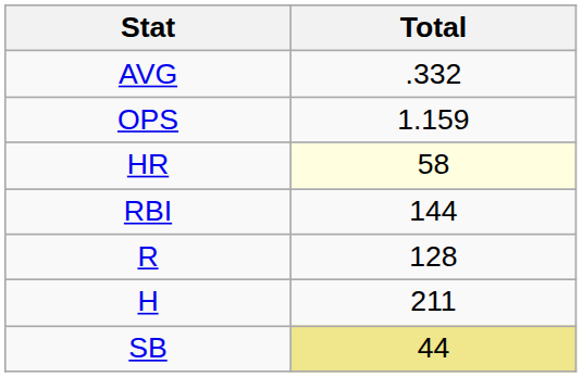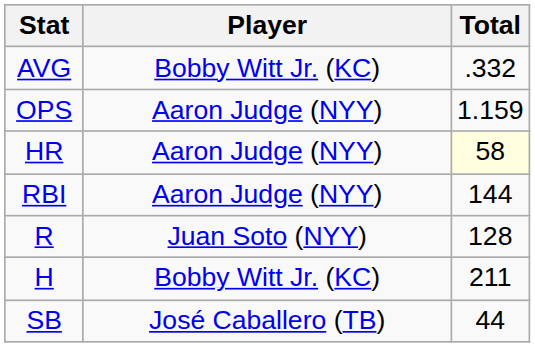 <table class="wikitable" style="text-align:center;">
 <tr>
 <th style="width:15%;">Stat</th>
+<th>Player</th>
 <th style="width:15%;">Total</th>
 </tr>
 <tr>
 <td><a href='#'>AVG</a></td>
+<td><a href='#'>Bobby Witt Jr.</a> (<a href='#'>KC</a>)</td>
 <td>.332</td>
 </tr>
 <tr>
 <td><a href='#'>OPS</a></td>
+<td><a href='#'>Aaron Judge</a> (<a href='#'>NYY</a>)</td>
 <td>1.159</td>
 </tr>
 <tr>
 <td><a href='#'>HR</a></td>
+<td><a href='#'>Aaron Judge</a> (<a href='#'>NYY</a>)</td>
 <td style="background: lightyellow;">58</td>
 </tr>
 <tr>
 <td><a href='#'>RBI</a></td>
+<td><a href='#'>Aaron Judge</a> (<a href='#'>NYY</a>)</td>
 <td>144</td>
 </tr>
 <tr>
 <td><a href='#'>R</a></td>
+<td><a href='#'>Juan Soto</a> (<a href='#'>NYY</a>)</td>
 <td>128</td>
 </tr>
 <tr>
 <td><a href='#'>H</a></td>
+<td><a href='#'>Bobby Witt Jr.</a> (<a href='#'>KC</a>)</td>
 <td>211</td>
 </tr>
 <tr>
 <td><a href='#'>SB</a></td>
-<td style="background: khaki;">44</td>
+<td><a href='#'>José Caballero</a> (<a href='#'>TB</a>)</td>
+<td>44</td>
 </tr>
 </table>
